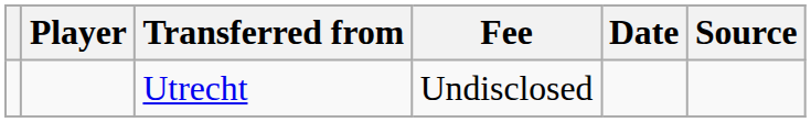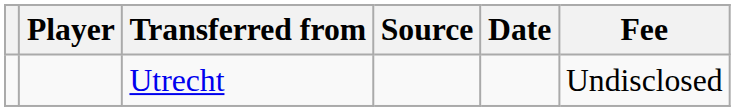 <table class="wikitable plainrowheaders sortable">
 <tr>
 <th></th>
 <th scope="col">Player</th>
 <th>Transferred from</th>
+<th scope="col">Source</th>
+<th scope="col">Date</th>
 <th style="width: 65px;">Fee</th>
-<th scope="col">Date</th>
-<th scope="col">Source</th>
 </tr>
 <tr>
 <td align="center"></td>
 <td></td>
 <td> <a href='#'>Utrecht</a></td>
-<td>Undisclosed</td>
 <td></td>
 <td></td>
+<td>Undisclosed</td>
 </tr>
 </table>
